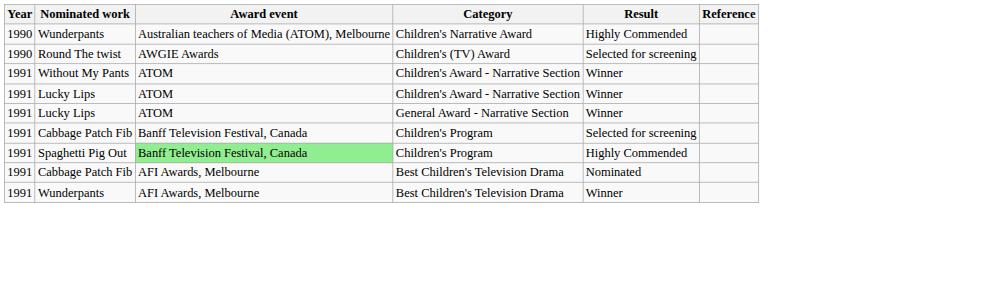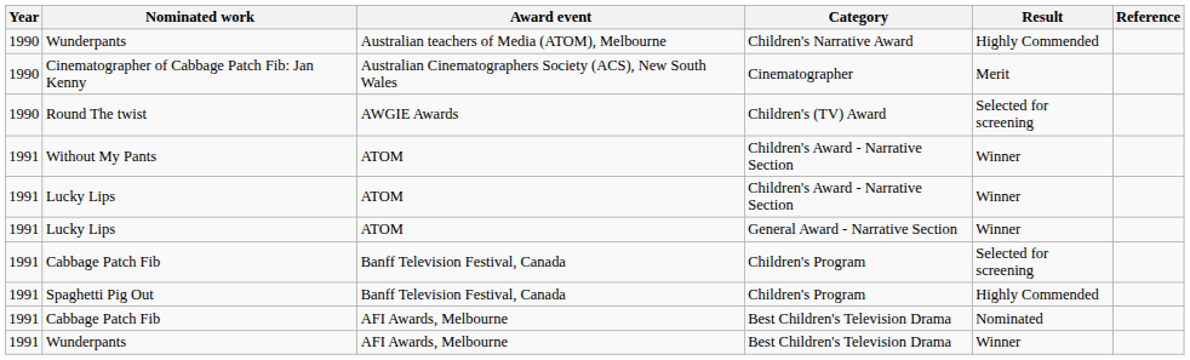 <table class="wikitable">
 <tr>
 <th>Year</th>
 <th>Nominated work</th>
 <th>Award event</th>
 <th>Category</th>
 <th>Result</th>
 <th>Reference</th>
 </tr>
 <tr>
 <td>1990</td>
 <td>Wunderpants</td>
 <td>Australian teachers of Media (ATOM), Melbourne</td>
 <td>Children's Narrative Award</td>
 <td>Highly Commended</td>
+<td></td>
+</tr>
+<tr>
+<td>1990</td>
+<td>Cinematographer of Cabbage Patch Fib: Jan Kenny</td>
+<td>Australian Cinematographers Society (ACS), New South Wales</td>
+<td>Cinematographer</td>
+<td>Merit</td>
 <td></td>
 </tr>
 <tr>
 <td>1990</td>
 <td>Round The twist</td>
 <td>AWGIE Awards</td>
 <td>Children's (TV) Award</td>
 <td>Selected for screening</td>
 <td></td>
 </tr>
 <tr>
 <td>1991</td>
 <td>Without My Pants</td>
 <td>ATOM</td>
 <td>Children's Award - Narrative Section</td>
 <td>Winner</td>
 <td></td>
 </tr>
 <tr>
 <td>1991</td>
 <td>Lucky Lips</td>
 <td>ATOM</td>
 <td>Children's Award - Narrative Section</td>
 <td>Winner</td>
 <td></td>
 </tr>
 <tr>
 <td>1991</td>
 <td>Lucky Lips</td>
 <td>ATOM</td>
 <td>General Award - Narrative Section</td>
 <td>Winner</td>
 <td></td>
 </tr>
 <tr>
 <td>1991</td>
 <td>Cabbage Patch Fib</td>
 <td>Banff Television Festival, Canada</td>
 <td>Children's Program</td>
 <td>Selected for screening</td>
 <td></td>
 </tr>
 <tr>
 <td>1991</td>
 <td>Spaghetti Pig Out</td>
-<td style="background: lightgreen;">Banff Television Festival, Canada</td>
+<td>Banff Television Festival, Canada</td>
 <td>Children's Program</td>
 <td>Highly Commended</td>
 <td></td>
 </tr>
 <tr>
 <td>1991</td>
 <td>Cabbage Patch Fib</td>
 <td>AFI Awards, Melbourne</td>
 <td>Best Children's Television Drama</td>
 <td>Nominated</td>
 <td></td>
 </tr>
 <tr>
 <td>1991</td>
 <td>Wunderpants</td>
 <td>AFI Awards, Melbourne</td>
 <td>Best Children's Television Drama</td>
 <td>Winner</td>
 <td></td>
 </tr>
 </table>
